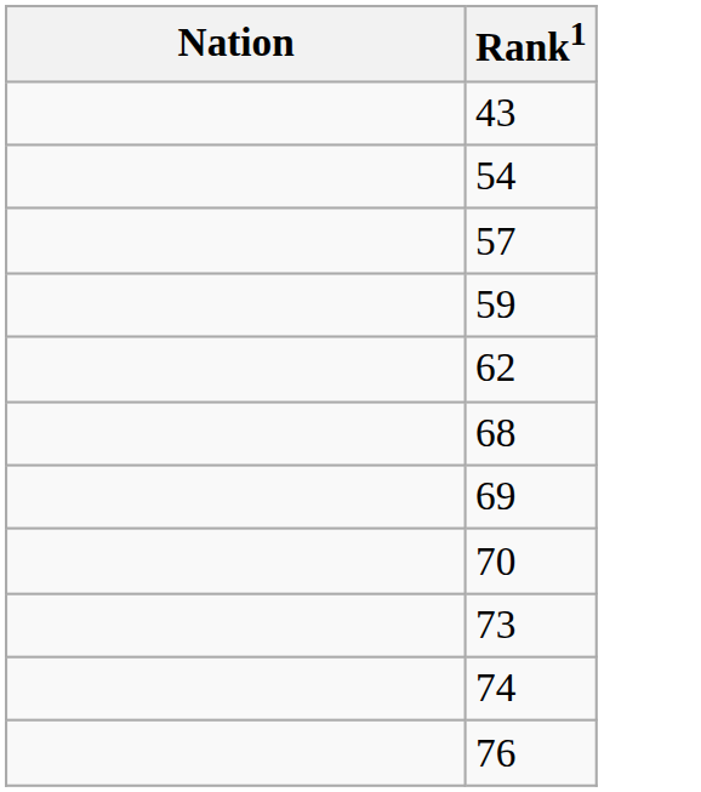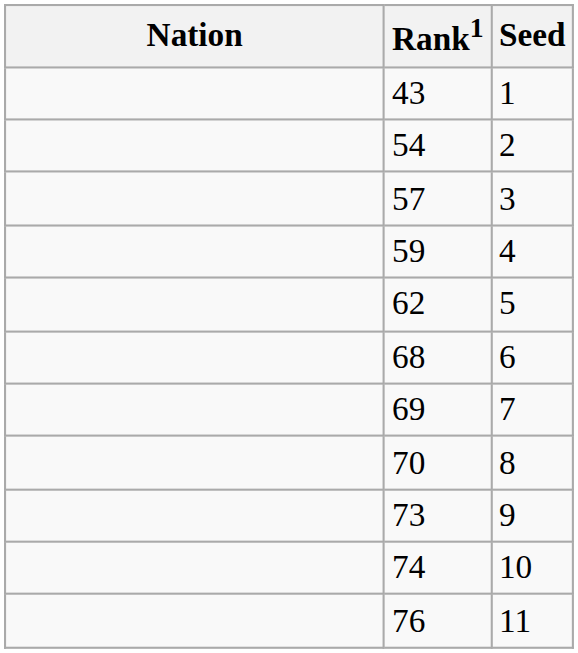 <table class="wikitable">
 <tr>
 <th width="175">Nation</th>
 <th>Rank<sup>1</sup></th>
+<th>Seed</th>
 </tr>
 <tr>
 <td></td>
 <td>43</td>
+<td>1</td>
 </tr>
 <tr>
 <td></td>
 <td>54</td>
+<td>2</td>
 </tr>
 <tr>
 <td></td>
 <td>57</td>
+<td>3</td>
 </tr>
 <tr>
 <td></td>
 <td>59</td>
+<td>4</td>
 </tr>
 <tr>
 <td></td>
 <td>62</td>
+<td>5</td>
 </tr>
 <tr>
 <td></td>
 <td>68</td>
+<td>6</td>
 </tr>
 <tr>
 <td></td>
 <td>69</td>
+<td>7</td>
 </tr>
 <tr>
 <td></td>
 <td>70</td>
+<td>8</td>
 </tr>
 <tr>
 <td></td>
 <td>73</td>
+<td>9</td>
 </tr>
 <tr>
 <td></td>
 <td>74</td>
+<td>10</td>
 </tr>
 <tr>
 <td></td>
 <td>76</td>
+<td>11</td>
 </tr>
 </table>
